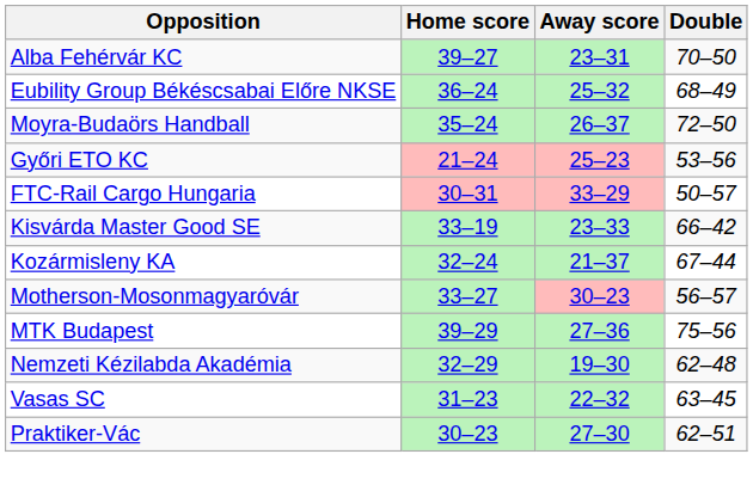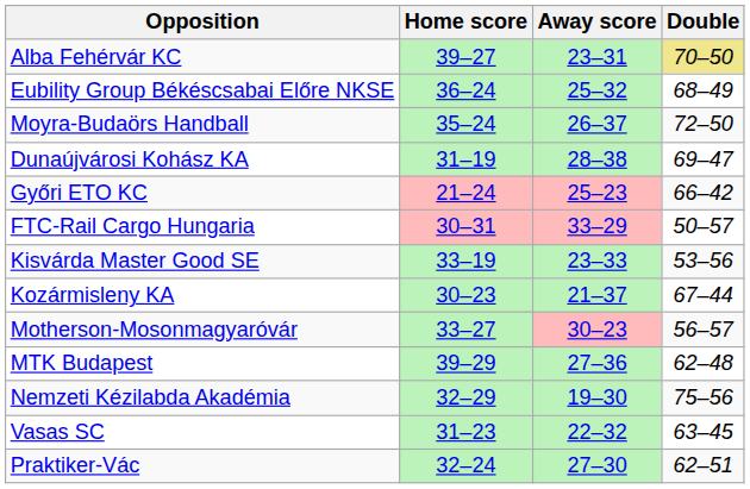 <table class="wikitable" style="text-align: center">
 <tr>
 <th>Opposition</th>
 <th>Home score</th>
 <th>Away score</th>
 <th>Double</th>
 </tr>
 <tr>
 <td align="left"><a href='#'>Alba Fehérvár KC</a></td>
 <td bgcolor=BBF3BB><a href='#'>39–27</a></td>
 <td bgcolor=BBF3BB><a href='#'>23–31</a></td>
-<td><em>70–50</em></td>
+<td style="background: khaki;"><em>70–50</em></td>
 </tr>
 <tr bgcolor="white">
 <td align="left"><a href='#'>Eubility Group Békéscsabai Előre NKSE</a></td>
 <td bgcolor=BBF3BB><a href='#'>36–24</a></td>
 <td bgcolor=BBF3BB><a href='#'>25–32</a></td>
 <td><em>68–49</em></td>
 </tr>
 <tr>
 <td align="left"><a href='#'>Moyra-Budaörs Handball</a></td>
 <td bgcolor=BBF3BB><a href='#'>35–24</a></td>
 <td bgcolor=BBF3BB><a href='#'>26–37</a></td>
 <td><em>72–50</em></td>
 </tr>
+<tr bgcolor="white">
+<td align="left"><a href='#'>Dunaújvárosi Kohász KA</a></td>
+<td bgcolor=BBF3BB><a href='#'>31–19</a></td>
+<td bgcolor=BBF3BB><a href='#'>28–38</a></td>
+<td><em>69–47</em></td>
+</tr>
 <tr>
 <td align="left"><a href='#'>Győri ETO KC</a></td>
 <td bgcolor=FFBBBB><a href='#'>21–24</a></td>
 <td bgcolor=FFBBBB><a href='#'>25–23</a></td>
-<td><em>53–56</em></td>
+<td><em>66–42</em></td>
 </tr>
 <tr bgcolor="white">
 <td align="left"><a href='#'>FTC-Rail Cargo Hungaria</a></td>
 <td bgcolor=FFBBBB><a href='#'>30–31</a></td>
 <td bgcolor=FFBBBB><a href='#'>33–29</a></td>
 <td><em>50–57</em></td>
 </tr>
 <tr>
 <td align="left"><a href='#'>Kisvárda Master Good SE</a></td>
 <td bgcolor=BBF3BB><a href='#'>33–19</a></td>
 <td bgcolor=BBF3BB><a href='#'>23–33</a></td>
-<td><em>66–42</em></td>
+<td><em>53–56</em></td>
 </tr>
 <tr bgcolor="white">
 <td align="left"><a href='#'>Kozármisleny KA</a></td>
-<td bgcolor=BBF3BB><a href='#'>32–24</a></td>
+<td bgcolor=BBF3BB><a href='#'>30–23</a></td>
 <td bgcolor=BBF3BB><a href='#'>21–37</a></td>
 <td><em>67–44</em></td>
 </tr>
 <tr>
 <td align="left"><a href='#'>Motherson-Mosonmagyaróvár</a></td>
 <td bgcolor=BBF3BB><a href='#'>33–27</a></td>
 <td bgcolor=FFBBBB><a href='#'>30–23</a></td>
 <td><em>56–57</em></td>
 </tr>
 <tr bgcolor="white">
 <td align="left"><a href='#'>MTK Budapest</a></td>
 <td bgcolor=BBF3BB><a href='#'>39–29</a></td>
 <td bgcolor=BBF3BB><a href='#'>27–36</a></td>
-<td><em>75–56</em></td>
+<td><em>62–48</em></td>
 </tr>
 <tr>
 <td align="left"><a href='#'>Nemzeti Kézilabda Akadémia</a></td>
 <td bgcolor=BBF3BB><a href='#'>32–29</a></td>
 <td bgcolor=BBF3BB><a href='#'>19–30</a></td>
-<td><em>62–48</em></td>
+<td><em>75–56</em></td>
 </tr>
 <tr bgcolor="white">
 <td align="left"><a href='#'>Vasas SC</a></td>
 <td bgcolor=BBF3BB><a href='#'>31–23</a></td>
 <td bgcolor=BBF3BB><a href='#'>22–32</a></td>
 <td><em>63–45</em></td>
 </tr>
 <tr>
 <td align="left"><a href='#'>Praktiker-Vác</a></td>
-<td bgcolor=BBF3BB><a href='#'>30–23</a></td>
+<td bgcolor=BBF3BB><a href='#'>32–24</a></td>
 <td bgcolor=BBF3BB><a href='#'>27–30</a></td>
 <td><em>62–51</em></td>
 </tr>
 </table>
